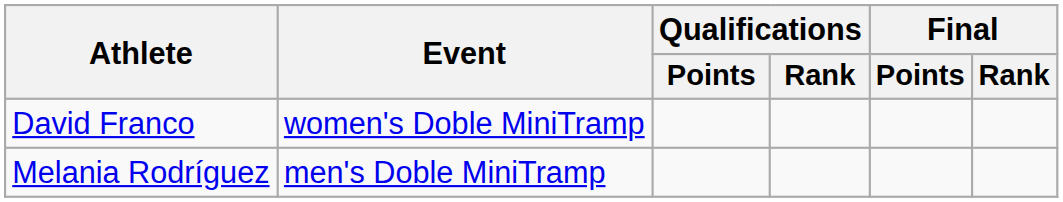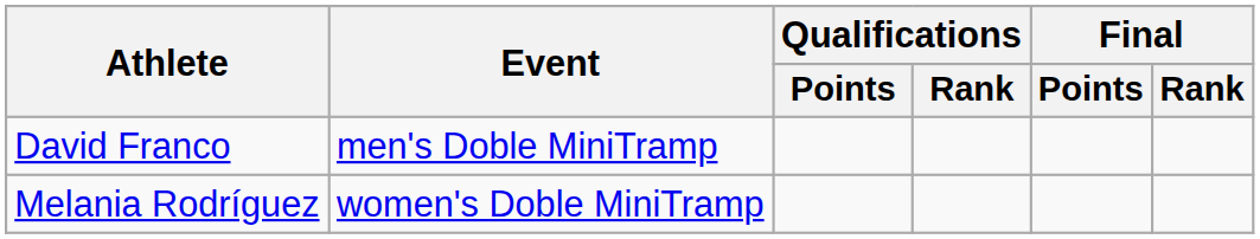 <table class=wikitable style="font-size:90%">
 <tr>
 <th rowspan="2">Athlete</th>
 <th rowspan="2">Event</th>
 <th colspan="2">Qualifications</th>
 <th colspan="2">Final</th>
 </tr>
 <tr style="font-size:95%">
 <th>Points</th>
 <th>Rank</th>
 <th>Points</th>
 <th>Rank</th>
 </tr>
 <tr align=center>
 <td align=left><a href='#'>David Franco</a></td>
-<td align=left><a href='#'>women's Doble MiniTramp</a></td>
+<td align=left><a href='#'>men's Doble MiniTramp</a></td>
 <td></td>
 <td></td>
 <td></td>
 <td></td>
 </tr>
 <tr align=center>
 <td align=left><a href='#'>Melania Rodríguez</a></td>
-<td align=left><a href='#'>men's Doble MiniTramp</a></td>
+<td align=left><a href='#'>women's Doble MiniTramp</a></td>
 <td></td>
 <td></td>
 <td></td>
 <td></td>
 </tr>
 </table>
